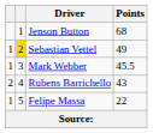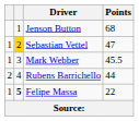 <table class="wikitable" style="font-size: 85%;">
 <tr>
 <th></th>
 <th></th>
 <th>Driver</th>
 <th>Points</th>
 </tr>
 <tr>
 <td></td>
 <td align="center">1</td>
 <td> <a href='#'>Jenson Button</a></td>
 <td>68</td>
 </tr>
 <tr>
 <td> 1</td>
 <td align="center" style="background: gold;">2</td>
 <td> <a href='#'>Sebastian Vettel</a></td>
-<td>49</td>
+<td>47</td>
 </tr>
 <tr>
 <td> 1</td>
 <td align="center">3</td>
 <td> <a href='#'>Mark Webber</a></td>
 <td>45.5</td>
 </tr>
 <tr>
 <td> 2</td>
 <td align="center">4</td>
 <td> <a href='#'>Rubens Barrichello</a></td>
-<td>43</td>
+<td>44</td>
 </tr>
 <tr>
 <td> 1</td>
-<td align="center">5</td>
+<td align="center"><strong>5</strong></td>
 <td> <a href='#'>Felipe Massa</a></td>
 <td>22</td>
 </tr>
 <tr>
 <th colspan=4>Source: </th>
 </tr>
 </table>
